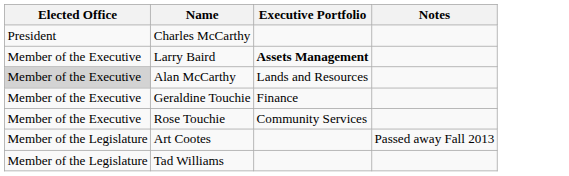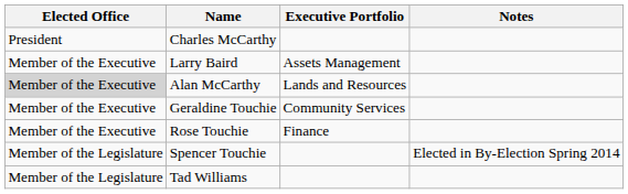 <table class="wikitable mw-collapsible mw-collapsed">
 <tr>
 <th>Elected Office</th>
 <th>Name</th>
 <th>Executive Portfolio</th>
 <th>Notes</th>
 </tr>
 <tr>
 <td>President</td>
 <td>Charles McCarthy</td>
 <td></td>
 <td></td>
 </tr>
 <tr>
 <td>Member of the Executive</td>
 <td>Larry Baird</td>
-<td><strong>Assets Management</strong></td>
+<td>Assets Management</td>
 <td></td>
 </tr>
 <tr>
 <td style="background: lightgrey;">Member of the Executive</td>
 <td>Alan McCarthy</td>
 <td>Lands and Resources</td>
 <td></td>
 </tr>
 <tr>
 <td>Member of the Executive</td>
 <td>Geraldine Touchie</td>
-<td>Finance</td>
+<td>Community Services</td>
 <td></td>
 </tr>
 <tr>
 <td>Member of the Executive</td>
 <td>Rose Touchie</td>
-<td>Community Services</td>
+<td>Finance</td>
 <td></td>
 </tr>
 <tr>
 <td>Member of the Legislature</td>
-<td>Art Cootes</td>
+<td>Spencer Touchie</td>
 <td></td>
-<td>Passed away Fall 2013</td>
+<td>Elected in By-Election Spring 2014</td>
 </tr>
 <tr>
 <td>Member of the Legislature</td>
 <td>Tad Williams</td>
 <td></td>
 <td></td>
 </tr>
 </table>
